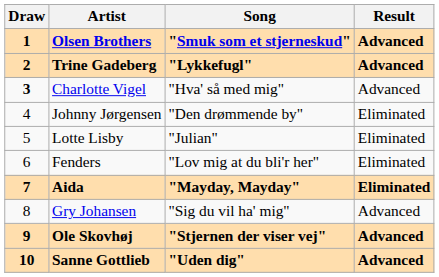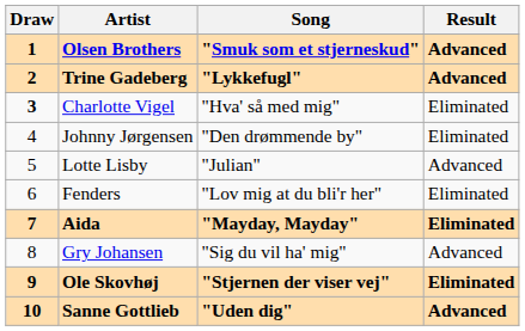 <table class="sortable wikitable" style="margin: 1em auto 1em auto; text-align:center">
 <tr>
 <th>Draw</th>
 <th>Artist</th>
 <th>Song</th>
 <th>Result</th>
 </tr>
 <tr style="font-weight:bold; background:navajowhite;">
 <td>1</td>
 <td align="left"><a href='#'>Olsen Brothers</a></td>
 <td align="left">"<a href='#'>Smuk som et stjerneskud</a>"</td>
 <td align="left">Advanced</td>
 </tr>
 <tr style="font-weight:bold; background:navajowhite;">
 <td>2</td>
 <td align="left">Trine Gadeberg</td>
 <td align="left">"Lykkefugl"</td>
 <td align="left">Advanced</td>
 </tr>
 <tr>
 <td><strong>3</strong></td>
 <td align="left"><a href='#'>Charlotte Vigel</a></td>
 <td align="left">"Hva' så med mig"</td>
-<td align="left">Advanced</td>
+<td align="left">Eliminated</td>
 </tr>
 <tr>
 <td>4</td>
 <td align="left">Johnny Jørgensen</td>
 <td align="left">"Den drømmende by"</td>
 <td align="left">Eliminated</td>
 </tr>
 <tr>
 <td>5</td>
 <td align="left">Lotte Lisby</td>
 <td align="left">"Julian"</td>
-<td align="left">Eliminated</td>
+<td align="left">Advanced</td>
 </tr>
 <tr>
 <td>6</td>
 <td align="left">Fenders</td>
 <td align="left">"Lov mig at du bli'r her"</td>
 <td align="left">Eliminated</td>
 </tr>
 <tr style="font-weight:bold; background:navajowhite;">
 <td>7</td>
 <td align="left">Aida</td>
 <td align="left">"Mayday, Mayday"</td>
 <td align="left">Eliminated</td>
 </tr>
 <tr>
 <td>8</td>
 <td align="left"><a href='#'>Gry Johansen</a></td>
 <td align="left">"Sig du vil ha' mig"</td>
 <td align="left">Advanced</td>
 </tr>
 <tr style="font-weight:bold; background:navajowhite;">
 <td>9</td>
 <td align="left">Ole Skovhøj</td>
 <td align="left">"Stjernen der viser vej"</td>
-<td align="left">Advanced</td>
+<td align="left">Eliminated</td>
 </tr>
 <tr style="font-weight:bold; background:navajowhite;">
 <td>10</td>
 <td align="left">Sanne Gottlieb</td>
 <td align="left">"Uden dig"</td>
 <td align="left">Advanced</td>
 </tr>
 </table>
